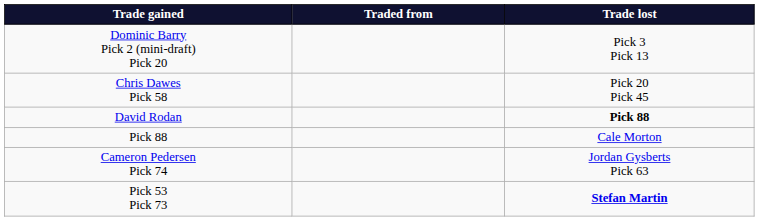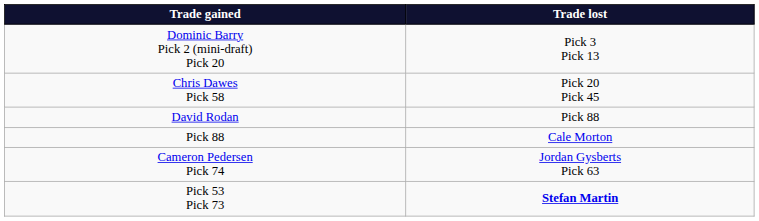 <table class="wikitable" style="text-align:center; font-size:100%; width:60%;">
 <tr style="color:#FFFFFF;">
 <th style="background:#0F1131; border: solid black 1px;">Trade gained</th>
-<th style="background:#0F1131; border: solid black 1px;">Traded from</th>
 <th style="background:#0F1131; border: solid black 1px;">Trade lost</th>
 </tr>
 <tr>
 <td><a href='#'>Dominic Barry</a><br>Pick 2 (mini-draft)<br>Pick 20</td>
-<td></td>
 <td>Pick 3<br>Pick 13</td>
 </tr>
 <tr>
 <td><a href='#'>Chris Dawes</a><br>Pick 58</td>
-<td></td>
 <td>Pick 20<br>Pick 45</td>
 </tr>
 <tr>
 <td><a href='#'>David Rodan</a></td>
-<td></td>
-<td><strong>Pick 88</strong></td>
+<td>Pick 88</td>
 </tr>
 <tr>
 <td>Pick 88</td>
-<td></td>
 <td><a href='#'>Cale Morton</a></td>
 </tr>
 <tr>
 <td><a href='#'>Cameron Pedersen</a><br>Pick 74</td>
-<td></td>
 <td><a href='#'>Jordan Gysberts</a><br>Pick 63</td>
 </tr>
 <tr>
 <td>Pick 53<br>Pick 73</td>
-<td></td>
 <td><strong><a href='#'>Stefan Martin</a></strong></td>
 </tr>
 </table>
